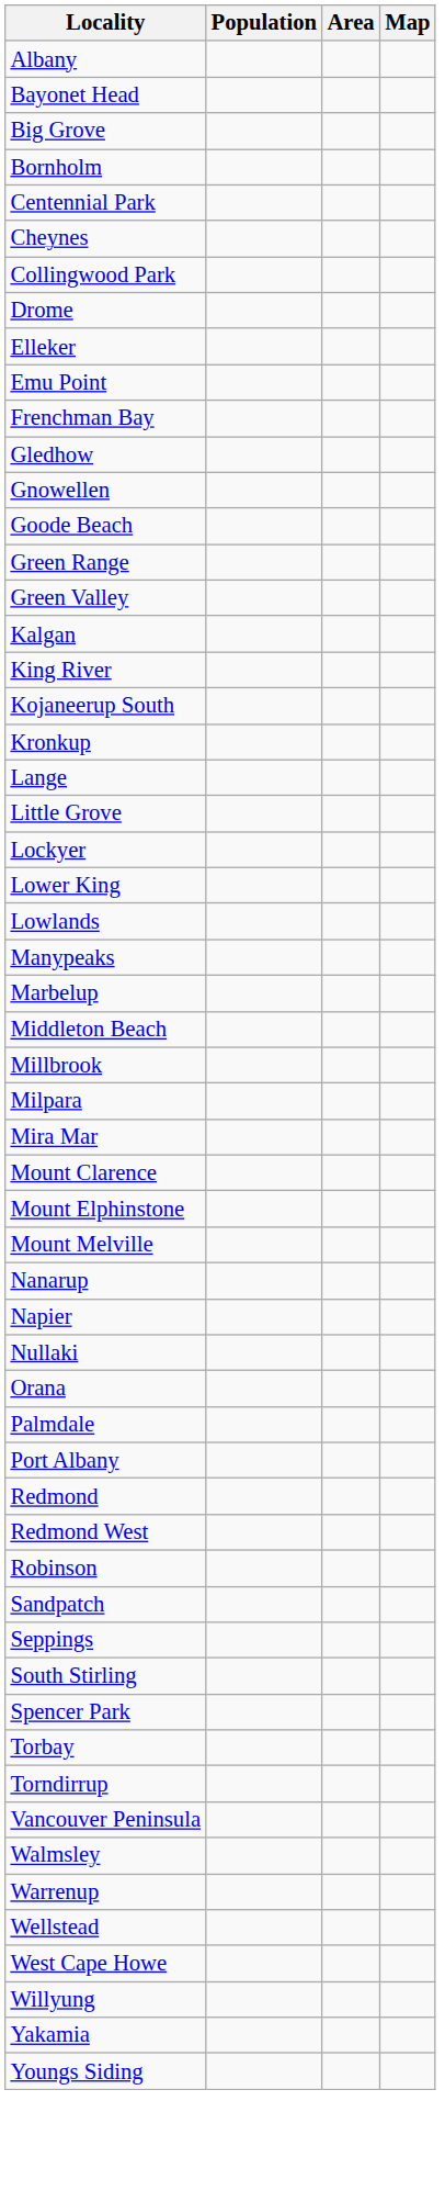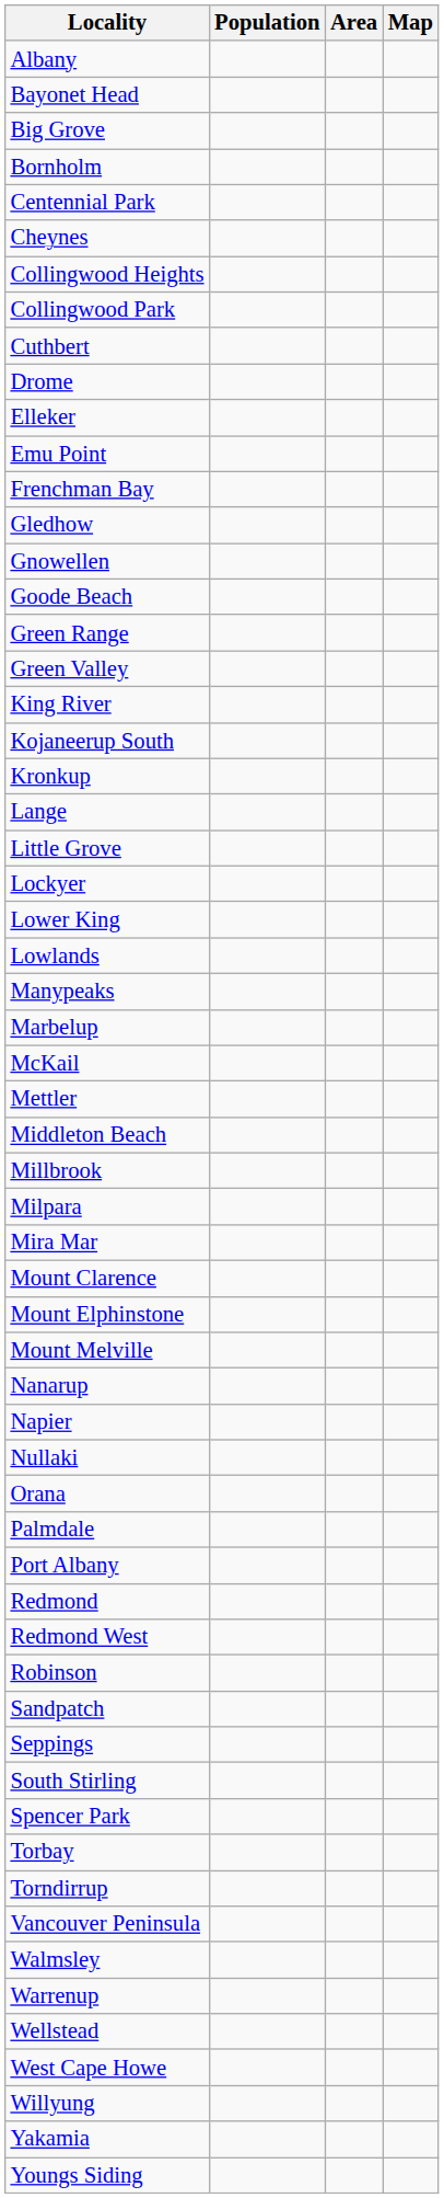 <table class="wikitable sortable">
 <tr>
 <th>Locality</th>
 <th data-sort-type=number>Population</th>
 <th data-sort-type=number>Area</th>
 <th>Map</th>
 </tr>
 <tr>
 <td><a href='#'>Albany</a></td>
 <td></td>
 <td></td>
 <td></td>
 </tr>
 <tr>
 <td><a href='#'>Bayonet Head</a></td>
 <td></td>
 <td></td>
 <td></td>
 </tr>
 <tr>
 <td><a href='#'>Big Grove</a></td>
 <td></td>
 <td></td>
 <td></td>
 </tr>
 <tr>
 <td><a href='#'>Bornholm</a></td>
 <td></td>
 <td></td>
 <td></td>
 </tr>
 <tr>
 <td><a href='#'>Centennial Park</a></td>
 <td></td>
 <td></td>
 <td></td>
 </tr>
 <tr>
 <td><a href='#'>Cheynes</a></td>
 <td></td>
 <td></td>
 <td></td>
 </tr>
 <tr>
+<td><a href='#'>Collingwood Heights</a></td>
+<td></td>
+<td></td>
+<td></td>
+</tr>
+<tr>
 <td><a href='#'>Collingwood Park</a></td>
+<td></td>
+<td></td>
+<td></td>
+</tr>
+<tr>
+<td><a href='#'>Cuthbert</a></td>
 <td></td>
 <td></td>
 <td></td>
 </tr>
 <tr>
 <td><a href='#'>Drome</a></td>
 <td></td>
 <td></td>
 <td></td>
 </tr>
 <tr>
 <td><a href='#'>Elleker</a></td>
 <td></td>
 <td></td>
 <td></td>
 </tr>
 <tr>
 <td><a href='#'>Emu Point</a></td>
 <td></td>
 <td></td>
 <td></td>
 </tr>
 <tr>
 <td><a href='#'>Frenchman Bay</a></td>
 <td></td>
 <td></td>
 <td></td>
 </tr>
 <tr>
 <td><a href='#'>Gledhow</a></td>
 <td></td>
 <td></td>
 <td></td>
 </tr>
 <tr>
 <td><a href='#'>Gnowellen</a></td>
 <td></td>
 <td></td>
 <td></td>
 </tr>
 <tr>
 <td><a href='#'>Goode Beach</a></td>
 <td></td>
 <td></td>
 <td></td>
 </tr>
 <tr>
 <td><a href='#'>Green Range</a></td>
 <td></td>
 <td></td>
 <td></td>
 </tr>
 <tr>
 <td><a href='#'>Green Valley</a></td>
-<td></td>
-<td></td>
-<td></td>
-</tr>
-<tr>
-<td><a href='#'>Kalgan</a></td>
 <td></td>
 <td></td>
 <td></td>
 </tr>
 <tr>
 <td><a href='#'>King River</a></td>
 <td></td>
 <td></td>
 <td></td>
 </tr>
 <tr>
 <td><a href='#'>Kojaneerup South</a></td>
 <td></td>
 <td></td>
 <td></td>
 </tr>
 <tr>
 <td><a href='#'>Kronkup</a></td>
 <td></td>
 <td></td>
 <td></td>
 </tr>
 <tr>
 <td><a href='#'>Lange</a></td>
 <td></td>
 <td></td>
 <td></td>
 </tr>
 <tr>
 <td><a href='#'>Little Grove</a></td>
 <td></td>
 <td></td>
 <td></td>
 </tr>
 <tr>
 <td><a href='#'>Lockyer</a></td>
 <td></td>
 <td></td>
 <td></td>
 </tr>
 <tr>
 <td><a href='#'>Lower King</a></td>
 <td></td>
 <td></td>
 <td></td>
 </tr>
 <tr>
 <td><a href='#'>Lowlands</a></td>
 <td></td>
 <td></td>
 <td></td>
 </tr>
 <tr>
 <td><a href='#'>Manypeaks</a></td>
 <td></td>
 <td></td>
 <td></td>
 </tr>
 <tr>
 <td><a href='#'>Marbelup</a></td>
+<td></td>
+<td></td>
+<td></td>
+</tr>
+<tr>
+<td><a href='#'>McKail</a></td>
+<td></td>
+<td></td>
+<td></td>
+</tr>
+<tr>
+<td><a href='#'>Mettler</a></td>
 <td></td>
 <td></td>
 <td></td>
 </tr>
 <tr>
 <td><a href='#'>Middleton Beach</a></td>
 <td></td>
 <td></td>
 <td></td>
 </tr>
 <tr>
 <td><a href='#'>Millbrook</a></td>
 <td></td>
 <td></td>
 <td></td>
 </tr>
 <tr>
 <td><a href='#'>Milpara</a></td>
 <td></td>
 <td></td>
 <td></td>
 </tr>
 <tr>
 <td><a href='#'>Mira Mar</a></td>
 <td></td>
 <td></td>
 <td></td>
 </tr>
 <tr>
 <td><a href='#'>Mount Clarence</a></td>
 <td></td>
 <td></td>
 <td></td>
 </tr>
 <tr>
 <td><a href='#'>Mount Elphinstone</a></td>
 <td></td>
 <td></td>
 <td></td>
 </tr>
 <tr>
 <td><a href='#'>Mount Melville</a></td>
 <td></td>
 <td></td>
 <td></td>
 </tr>
 <tr>
 <td><a href='#'>Nanarup</a></td>
 <td></td>
 <td></td>
 <td></td>
 </tr>
 <tr>
 <td><a href='#'>Napier</a></td>
 <td></td>
 <td></td>
 <td></td>
 </tr>
 <tr>
 <td><a href='#'>Nullaki</a></td>
 <td></td>
 <td></td>
 <td></td>
 </tr>
 <tr>
 <td><a href='#'>Orana</a></td>
 <td></td>
 <td></td>
 <td></td>
 </tr>
 <tr>
 <td><a href='#'>Palmdale</a></td>
 <td></td>
 <td></td>
 <td></td>
 </tr>
 <tr>
 <td><a href='#'>Port Albany</a></td>
 <td></td>
 <td></td>
 <td></td>
 </tr>
 <tr>
 <td><a href='#'>Redmond</a></td>
 <td></td>
 <td></td>
 <td></td>
 </tr>
 <tr>
 <td><a href='#'>Redmond West</a></td>
 <td></td>
 <td></td>
 <td></td>
 </tr>
 <tr>
 <td><a href='#'>Robinson</a></td>
 <td></td>
 <td></td>
 <td></td>
 </tr>
 <tr>
 <td><a href='#'>Sandpatch</a></td>
 <td></td>
 <td></td>
 <td></td>
 </tr>
 <tr>
 <td><a href='#'>Seppings</a></td>
 <td></td>
 <td></td>
 <td></td>
 </tr>
 <tr>
 <td><a href='#'>South Stirling</a></td>
 <td></td>
 <td></td>
 <td></td>
 </tr>
 <tr>
 <td><a href='#'>Spencer Park</a></td>
 <td></td>
 <td></td>
 <td></td>
 </tr>
 <tr>
 <td><a href='#'>Torbay</a></td>
 <td></td>
 <td></td>
 <td></td>
 </tr>
 <tr>
 <td><a href='#'>Torndirrup</a></td>
 <td></td>
 <td></td>
 <td></td>
 </tr>
 <tr>
 <td><a href='#'>Vancouver Peninsula</a></td>
 <td></td>
 <td></td>
 <td></td>
 </tr>
 <tr>
 <td><a href='#'>Walmsley</a></td>
 <td></td>
 <td></td>
 <td></td>
 </tr>
 <tr>
 <td><a href='#'>Warrenup</a></td>
 <td></td>
 <td></td>
 <td></td>
 </tr>
 <tr>
 <td><a href='#'>Wellstead</a></td>
 <td></td>
 <td></td>
 <td></td>
 </tr>
 <tr>
 <td><a href='#'>West Cape Howe</a></td>
 <td></td>
 <td></td>
 <td></td>
 </tr>
 <tr>
 <td><a href='#'>Willyung</a></td>
 <td></td>
 <td></td>
 <td></td>
 </tr>
 <tr>
 <td><a href='#'>Yakamia</a></td>
 <td></td>
 <td></td>
 <td></td>
 </tr>
 <tr>
 <td><a href='#'>Youngs Siding</a></td>
 <td></td>
 <td></td>
 <td></td>
 </tr>
 </table>
